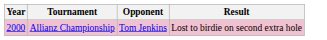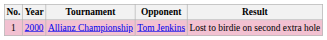 <table class="wikitable" style="font-size:95%;">
 <tr>
+<th>No.</th>
 <th>Year</th>
 <th>Tournament</th>
 <th>Opponent</th>
 <th>Result</th>
 </tr>
 <tr style="background:#F2C1D1;">
+<td align=center>1</td>
 <td><a href='#'>2000</a></td>
 <td><a href='#'>Allianz Championship</a></td>
 <td> <a href='#'>Tom Jenkins</a></td>
 <td>Lost to birdie on second extra hole</td>
 </tr>
 </table>
